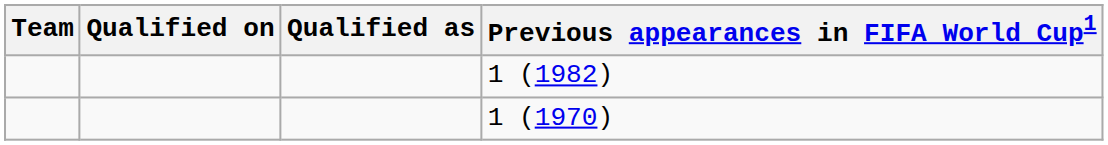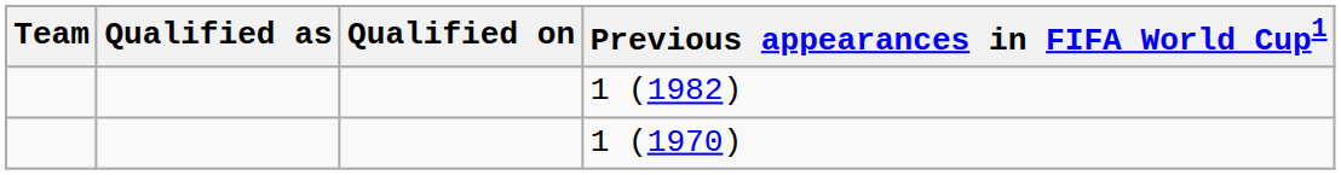 <table class="wikitable sortable">
 <tr>
 <th>Team</th>
+<th>Qualified as</th>
 <th>Qualified on</th>
-<th>Qualified as</th>
 <th data-sort-type="number">Previous <a href='#'>appearances</a> in <a href='#'>FIFA World Cup</a><sup><strong><a href='#'>1</a></strong></sup></th>
 </tr>
 <tr>
 <td></td>
 <td></td>
 <td></td>
 <td>1 (<a href='#'>1982</a>)</td>
 </tr>
 <tr>
 <td></td>
 <td></td>
 <td></td>
 <td>1 (<a href='#'>1970</a>)</td>
 </tr>
 </table>
